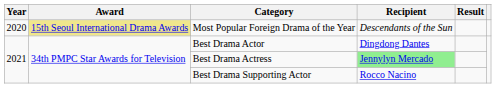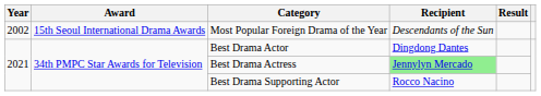 <table class="wikitable">
 <tr>
 <th>Year</th>
 <th>Award</th>
 <th>Category</th>
 <th>Recipient</th>
 <th>Result</th>
 <th></th>
 </tr>
 <tr>
-<td>2020</td>
-<td style="background: khaki;"><a href='#'>15th Seoul International Drama Awards</a></td>
+<td>2002</td>
+<td><a href='#'>15th Seoul International Drama Awards</a></td>
 <td>Most Popular Foreign Drama of the Year</td>
 <td><em>Descendants of the Sun</em></td>
 <td></td>
 <td></td>
 </tr>
 <tr>
 <td rowspan=3>2021</td>
 <td rowspan=3><a href='#'>34th PMPC Star Awards for Television</a></td>
 <td>Best Drama Actor</td>
 <td><a href='#'>Dingdong Dantes</a></td>
 <td></td>
 <td rowspan=3></td>
 </tr>
 <tr>
 <td>Best Drama Actress</td>
 <td style="background: lightgreen;"><a href='#'>Jennylyn Mercado</a></td>
 <td></td>
 </tr>
 <tr>
 <td>Best Drama Supporting Actor</td>
 <td><a href='#'>Rocco Nacino</a></td>
 <td></td>
 </tr>
 </table>
